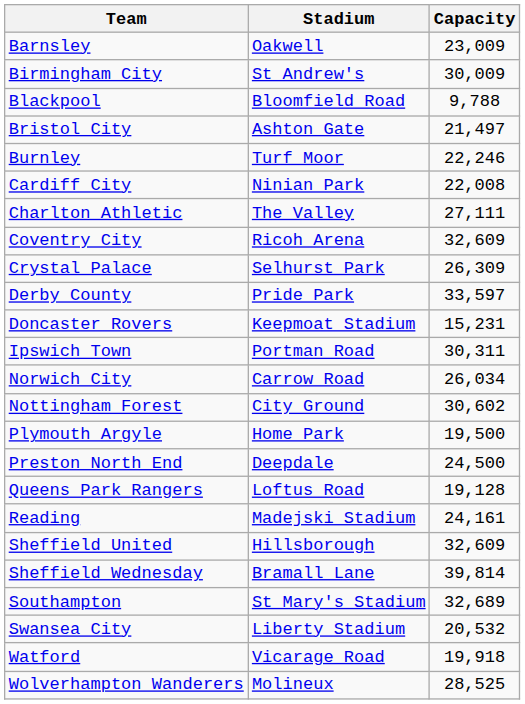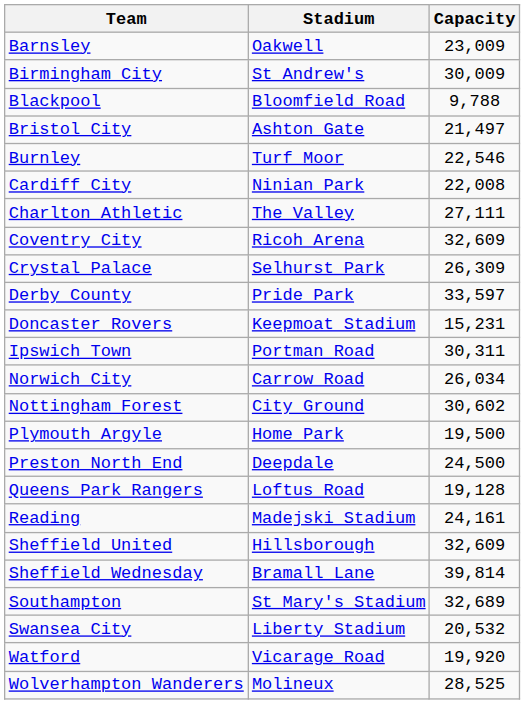 <table class="wikitable sortable">
 <tr>
 <th>Team</th>
 <th>Stadium</th>
 <th>Capacity</th>
 </tr>
 <tr>
 <td><a href='#'>Barnsley</a></td>
 <td><a href='#'>Oakwell</a></td>
 <td align="center">23,009</td>
 </tr>
 <tr>
 <td><a href='#'>Birmingham City</a></td>
 <td><a href='#'>St Andrew's</a></td>
 <td align="center">30,009</td>
 </tr>
 <tr>
 <td><a href='#'>Blackpool</a></td>
 <td><a href='#'>Bloomfield Road</a></td>
 <td align="center">9,788</td>
 </tr>
 <tr>
 <td><a href='#'>Bristol City</a></td>
 <td><a href='#'>Ashton Gate</a></td>
 <td align="center">21,497</td>
 </tr>
 <tr>
 <td><a href='#'>Burnley</a></td>
 <td><a href='#'>Turf Moor</a></td>
-<td align="center">22,246</td>
+<td align="center">22,546</td>
 </tr>
 <tr>
 <td><a href='#'>Cardiff City</a></td>
 <td><a href='#'>Ninian Park</a></td>
 <td align="center">22,008</td>
 </tr>
 <tr>
 <td><a href='#'>Charlton Athletic</a></td>
 <td><a href='#'>The Valley</a></td>
 <td align="center">27,111</td>
 </tr>
 <tr>
 <td><a href='#'>Coventry City</a></td>
 <td><a href='#'>Ricoh Arena</a></td>
 <td align="center">32,609</td>
 </tr>
 <tr>
 <td><a href='#'>Crystal Palace</a></td>
 <td><a href='#'>Selhurst Park</a></td>
 <td align="center">26,309</td>
 </tr>
 <tr>
 <td><a href='#'>Derby County</a></td>
 <td><a href='#'>Pride Park</a></td>
 <td align="center">33,597</td>
 </tr>
 <tr>
 <td><a href='#'>Doncaster Rovers</a></td>
 <td><a href='#'>Keepmoat Stadium</a></td>
 <td align="center">15,231</td>
 </tr>
 <tr>
 <td><a href='#'>Ipswich Town</a></td>
 <td><a href='#'>Portman Road</a></td>
 <td align="center">30,311</td>
 </tr>
 <tr>
 <td><a href='#'>Norwich City</a></td>
 <td><a href='#'>Carrow Road</a></td>
 <td align="center">26,034</td>
 </tr>
 <tr>
 <td><a href='#'>Nottingham Forest</a></td>
 <td><a href='#'>City Ground</a></td>
 <td align="center">30,602</td>
 </tr>
 <tr>
 <td><a href='#'>Plymouth Argyle</a></td>
 <td><a href='#'>Home Park</a></td>
 <td align="center">19,500</td>
 </tr>
 <tr>
 <td><a href='#'>Preston North End</a></td>
 <td><a href='#'>Deepdale</a></td>
 <td align="center">24,500</td>
 </tr>
 <tr>
 <td><a href='#'>Queens Park Rangers</a></td>
 <td><a href='#'>Loftus Road</a></td>
 <td align="center">19,128</td>
 </tr>
 <tr>
 <td><a href='#'>Reading</a></td>
 <td><a href='#'>Madejski Stadium</a></td>
 <td align ="center">24,161</td>
 </tr>
 <tr>
 <td><a href='#'>Sheffield United</a></td>
 <td><a href='#'>Hillsborough</a></td>
 <td align="center">32,609</td>
 </tr>
 <tr>
 <td><a href='#'>Sheffield Wednesday</a></td>
 <td><a href='#'>Bramall Lane</a></td>
 <td align="center">39,814</td>
 </tr>
 <tr>
 <td><a href='#'>Southampton</a></td>
 <td><a href='#'>St Mary's Stadium</a></td>
 <td align="center">32,689</td>
 </tr>
 <tr>
 <td><a href='#'>Swansea City</a></td>
 <td><a href='#'>Liberty Stadium</a></td>
 <td align="center">20,532</td>
 </tr>
 <tr>
 <td><a href='#'>Watford</a></td>
 <td><a href='#'>Vicarage Road</a></td>
-<td align="center">19,918</td>
+<td align="center">19,920</td>
 </tr>
 <tr>
 <td><a href='#'>Wolverhampton Wanderers</a></td>
 <td><a href='#'>Molineux</a></td>
 <td align="center">28,525</td>
 </tr>
 </table>
